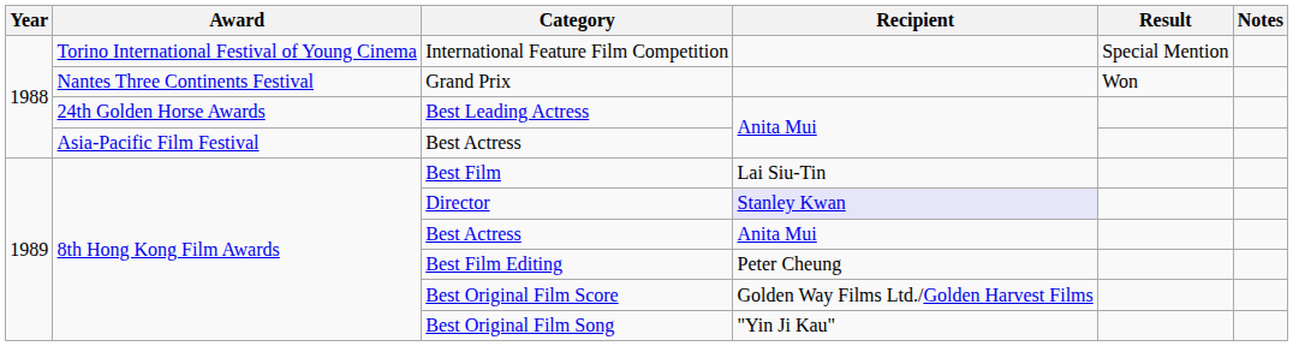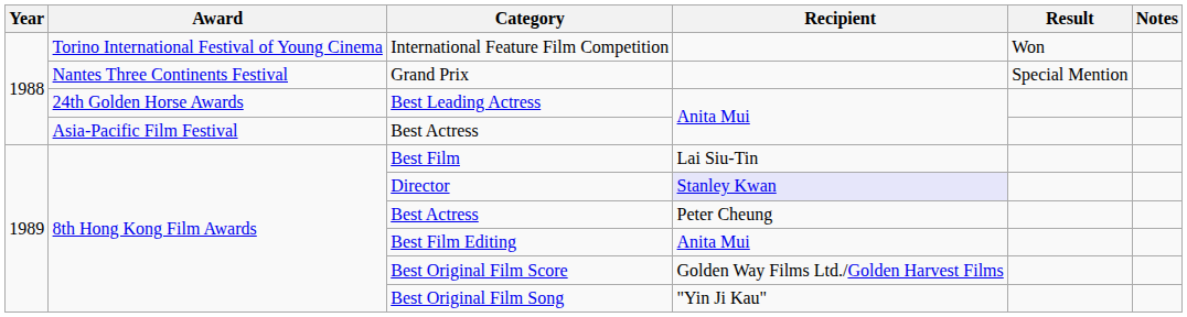 <table class="wikitable">
 <tr>
 <th>Year</th>
 <th>Award</th>
 <th>Category</th>
 <th>Recipient</th>
 <th>Result</th>
 <th>Notes</th>
 </tr>
 <tr>
 <td rowspan="4">1988</td>
 <td><a href='#'>Torino International Festival of Young Cinema</a></td>
 <td>International Feature Film Competition</td>
 <td></td>
-<td>Special Mention</td>
+<td>Won</td>
 <td></td>
 </tr>
 <tr>
 <td><a href='#'>Nantes Three Continents Festival</a></td>
 <td>Grand Prix</td>
 <td></td>
-<td>Won</td>
+<td>Special Mention</td>
 <td></td>
 </tr>
 <tr>
 <td><a href='#'>24th Golden Horse Awards</a></td>
 <td><a href='#'>Best Leading Actress</a></td>
 <td rowspan="2"><a href='#'>Anita Mui</a></td>
 <td></td>
 <td></td>
 </tr>
 <tr>
 <td><a href='#'>Asia-Pacific Film Festival</a></td>
 <td>Best Actress</td>
 <td></td>
 <td></td>
 </tr>
 <tr>
 <td rowspan="6">1989</td>
 <td rowspan="6"><a href='#'>8th Hong Kong Film Awards</a></td>
 <td><a href='#'>Best Film</a></td>
 <td>Lai Siu-Tin</td>
 <td></td>
 <td></td>
 </tr>
 <tr>
 <td><a href='#'>Director</a></td>
 <td style="background: lavender;"><a href='#'>Stanley Kwan</a></td>
 <td></td>
 <td></td>
 </tr>
 <tr>
 <td><a href='#'>Best Actress</a></td>
-<td><a href='#'>Anita Mui</a></td>
+<td>Peter Cheung</td>
 <td></td>
 <td></td>
 </tr>
 <tr>
 <td><a href='#'>Best Film Editing</a></td>
-<td>Peter Cheung</td>
+<td><a href='#'>Anita Mui</a></td>
 <td></td>
 <td></td>
 </tr>
 <tr>
 <td><a href='#'>Best Original Film Score</a></td>
 <td>Golden Way Films Ltd./<a href='#'>Golden Harvest Films</a></td>
 <td></td>
 <td></td>
 </tr>
 <tr>
 <td><a href='#'>Best Original Film Song</a></td>
 <td>"Yin Ji Kau"</td>
 <td></td>
 <td></td>
 </tr>
 </table>
